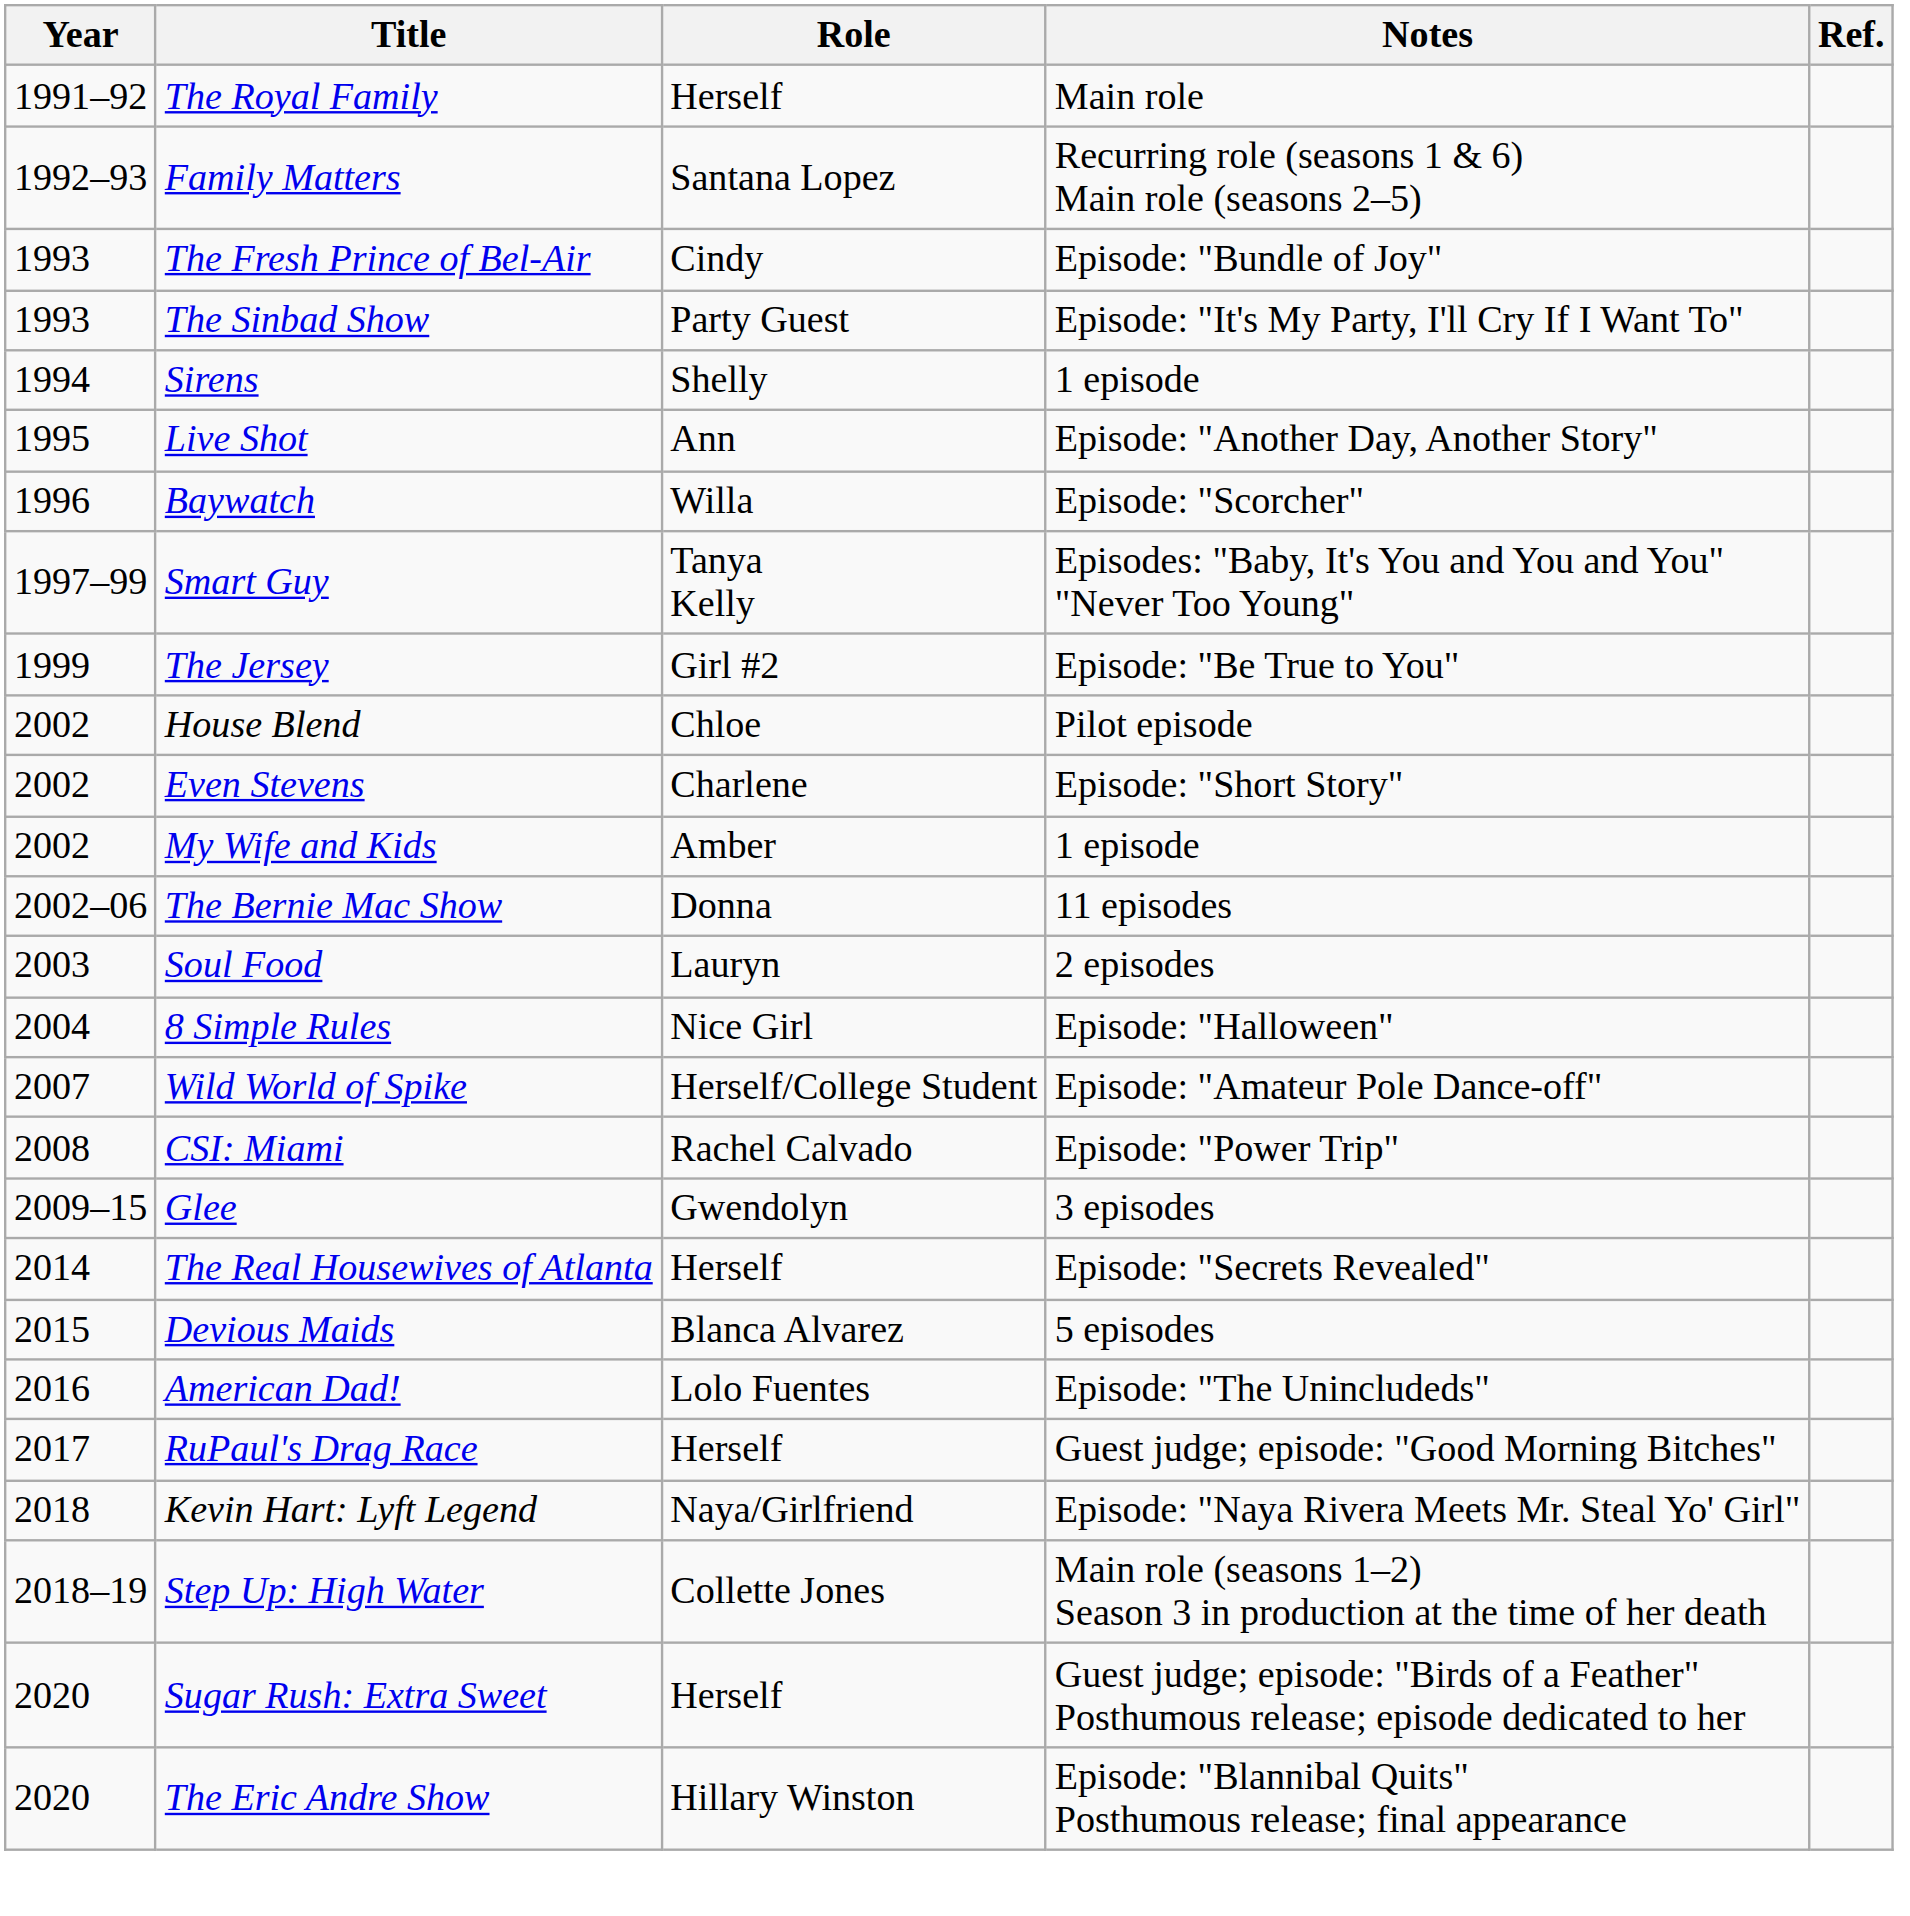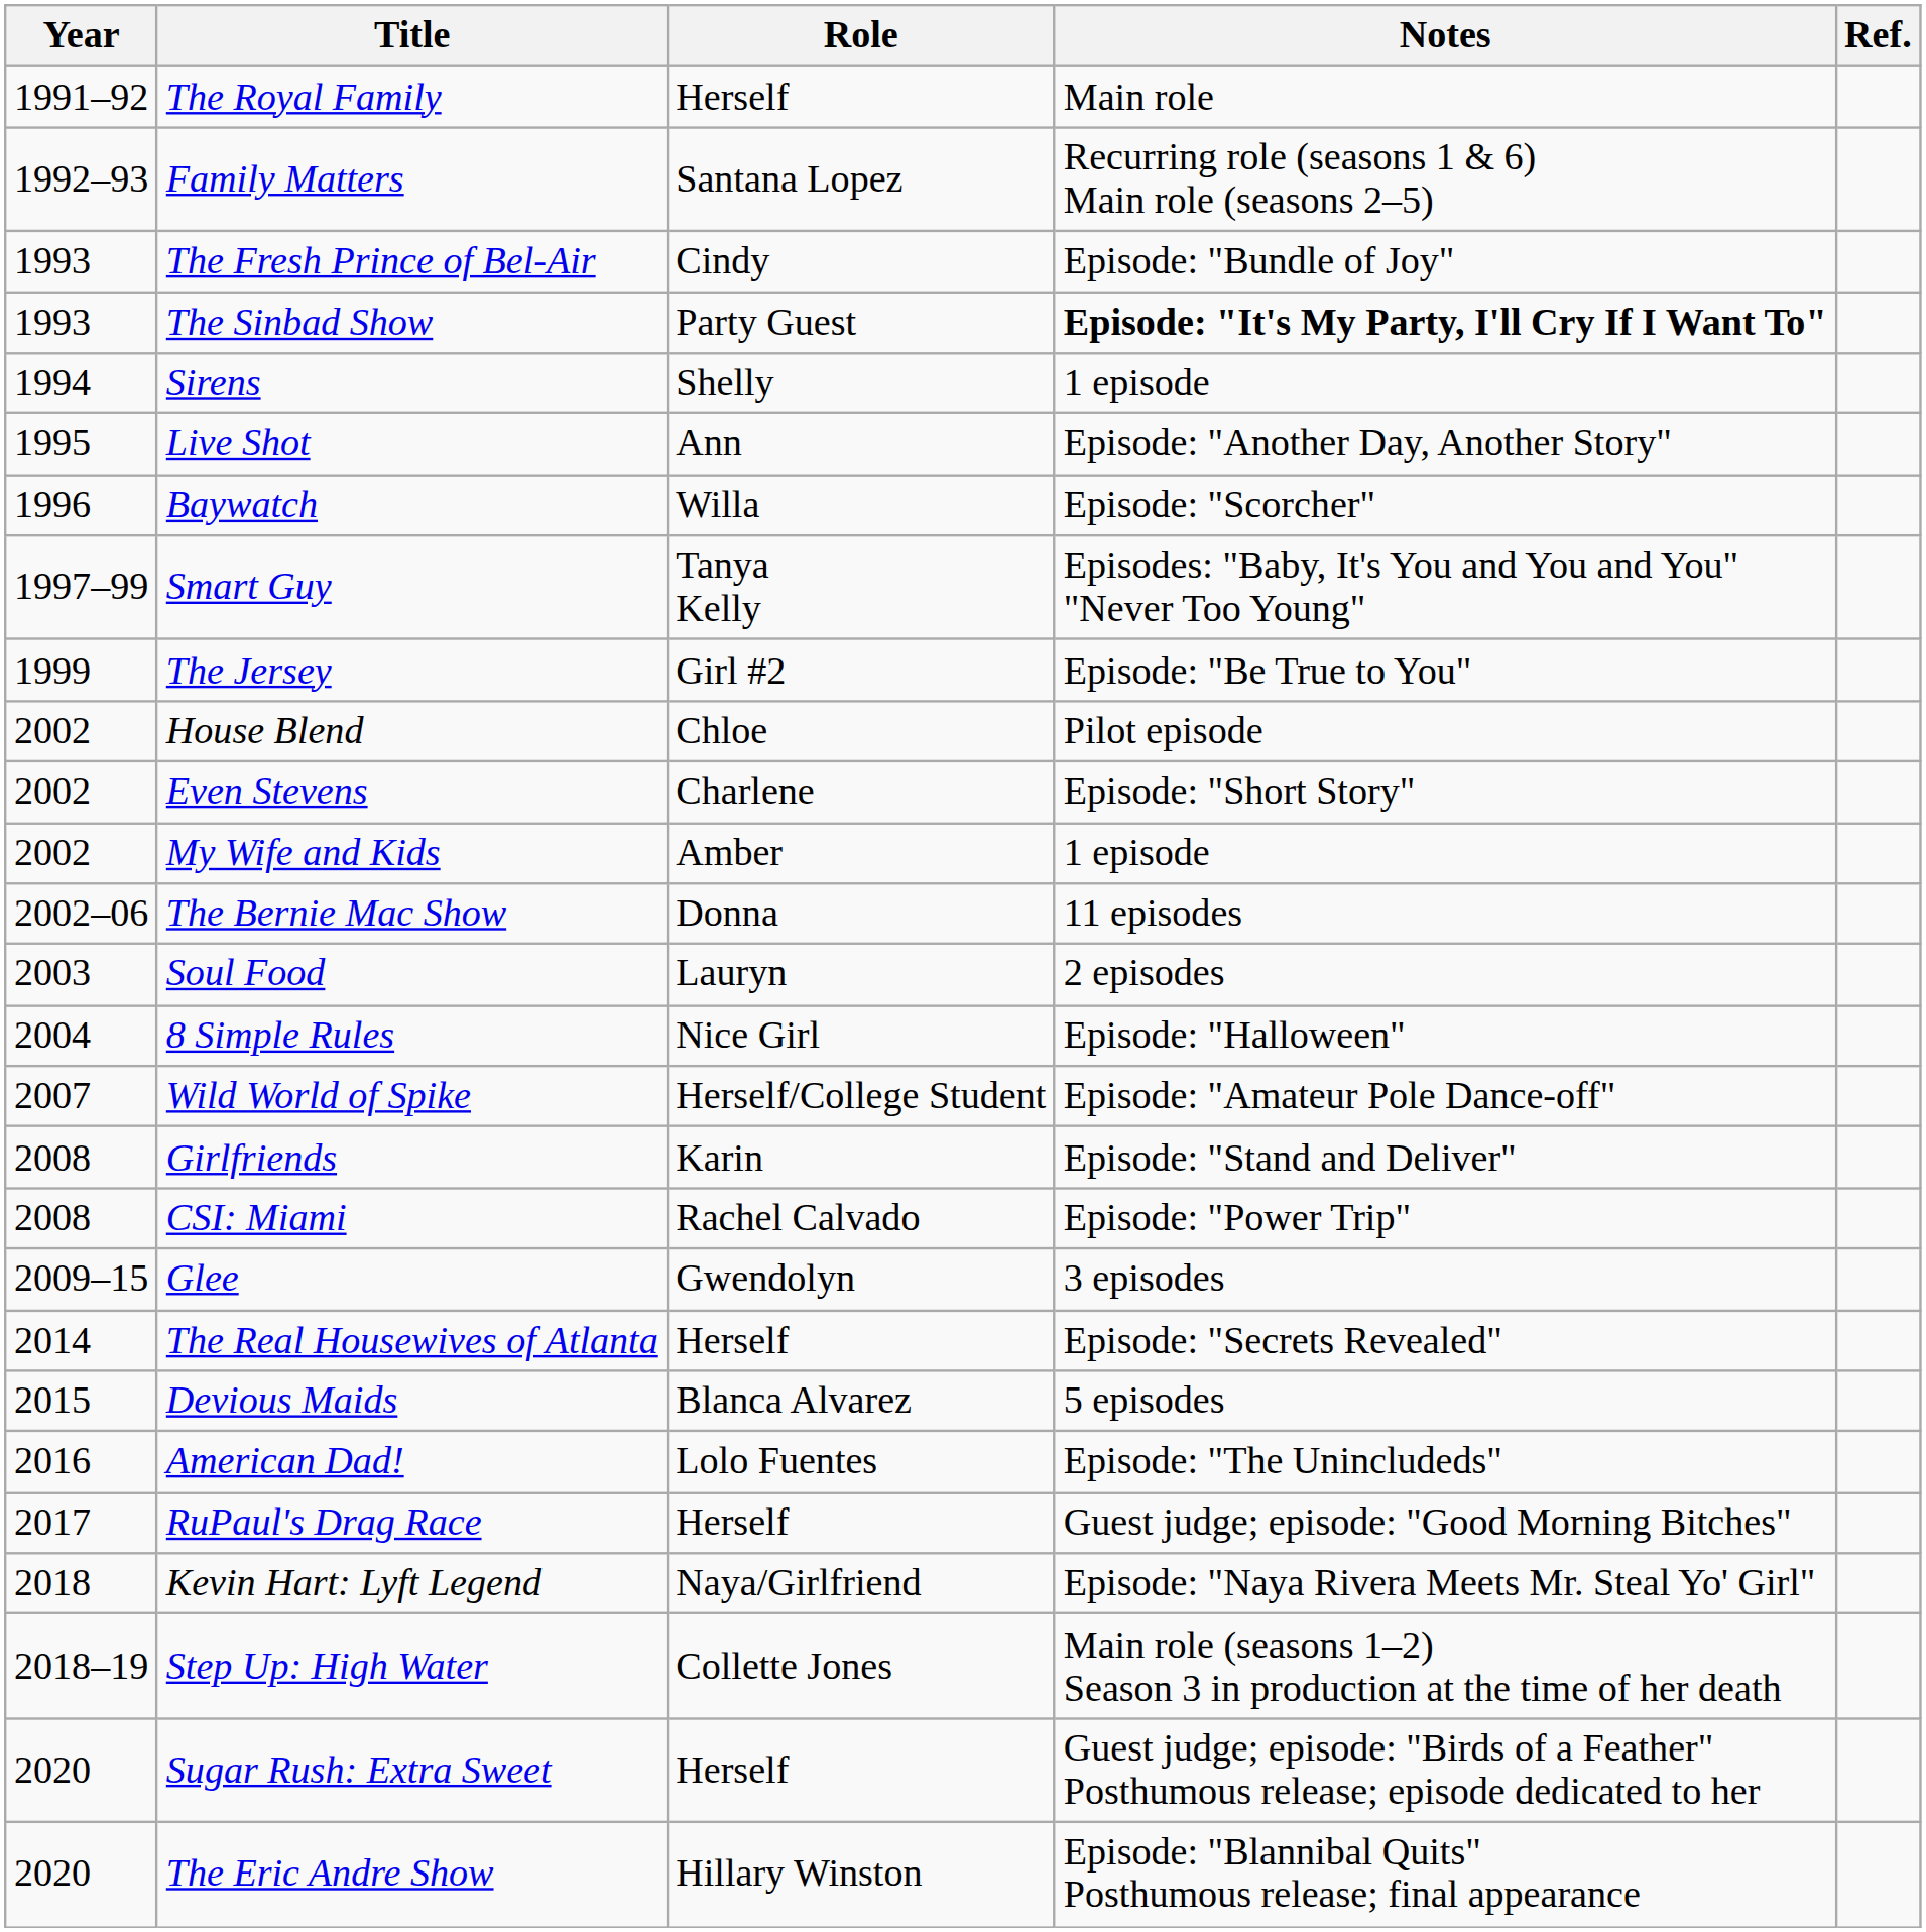 <table class="wikitable">
 <tr>
 <th>Year</th>
 <th>Title</th>
 <th>Role</th>
 <th class="unsortable">Notes</th>
 <th>Ref.</th>
 </tr>
 <tr>
 <td>1991–92</td>
 <td><em><a href='#'>The Royal Family</a></em></td>
 <td>Herself</td>
 <td>Main role</td>
 <td></td>
 </tr>
 <tr>
 <td>1992–93</td>
 <td><em><a href='#'>Family Matters</a></em></td>
 <td>Santana Lopez</td>
 <td>Recurring role (seasons 1 & 6) <br>Main role (seasons 2–5)</td>
 <td></td>
 </tr>
 <tr>
 <td>1993</td>
 <td><em><a href='#'>The Fresh Prince of Bel-Air</a></em></td>
 <td>Cindy</td>
 <td>Episode: "Bundle of Joy"</td>
 <td></td>
 </tr>
 <tr>
 <td>1993</td>
 <td><em><a href='#'>The Sinbad Show</a></em></td>
 <td>Party Guest</td>
-<td>Episode: "It's My Party, I'll Cry If I Want To"</td>
+<td><strong>Episode: "It's My Party, I'll Cry If I Want To"</strong></td>
 <td></td>
 </tr>
 <tr>
 <td>1994</td>
 <td><em><a href='#'>Sirens</a></em></td>
 <td>Shelly</td>
 <td>1 episode</td>
 <td></td>
 </tr>
 <tr>
 <td>1995</td>
 <td><em><a href='#'>Live Shot</a></em></td>
 <td>Ann</td>
 <td>Episode: "Another Day, Another Story"</td>
 <td></td>
 </tr>
 <tr>
 <td>1996</td>
 <td><em><a href='#'>Baywatch</a></em></td>
 <td>Willa</td>
 <td>Episode: "Scorcher"</td>
 <td></td>
 </tr>
 <tr>
 <td>1997–99</td>
 <td><em><a href='#'>Smart Guy</a></em></td>
 <td>Tanya<br>Kelly</td>
 <td>Episodes: "Baby, It's You and You and You"<br>"Never Too Young"</td>
 <td></td>
 </tr>
 <tr>
 <td>1999</td>
 <td><em><a href='#'>The Jersey</a></em></td>
 <td>Girl #2</td>
 <td>Episode: "Be True to You"</td>
 <td></td>
 </tr>
 <tr>
 <td>2002</td>
 <td><em>House Blend</em></td>
 <td>Chloe</td>
 <td>Pilot episode</td>
 <td></td>
 </tr>
 <tr>
 <td>2002</td>
 <td><em><a href='#'>Even Stevens</a></em></td>
 <td>Charlene</td>
 <td>Episode: "Short Story"</td>
 <td></td>
 </tr>
 <tr>
 <td>2002</td>
 <td><em><a href='#'>My Wife and Kids</a></em></td>
 <td>Amber</td>
 <td>1 episode</td>
 <td></td>
 </tr>
 <tr>
 <td>2002–06</td>
 <td><em><a href='#'>The Bernie Mac Show</a></em></td>
 <td>Donna</td>
 <td>11 episodes</td>
 <td></td>
 </tr>
 <tr>
 <td>2003</td>
 <td><em><a href='#'>Soul Food</a></em></td>
 <td>Lauryn</td>
 <td>2 episodes</td>
 <td></td>
 </tr>
 <tr>
 <td>2004</td>
 <td><em><a href='#'>8 Simple Rules</a></em></td>
 <td>Nice Girl</td>
 <td>Episode: "Halloween"</td>
 <td></td>
 </tr>
 <tr>
 <td>2007</td>
 <td><em><a href='#'>Wild World of Spike</a></em></td>
 <td>Herself/College Student</td>
 <td>Episode: "Amateur Pole Dance-off"</td>
 <td></td>
 </tr>
 <tr>
 <td>2008</td>
+<td><em><a href='#'>Girlfriends</a></em></td>
+<td>Karin</td>
+<td>Episode: "Stand and Deliver"</td>
+<td></td>
+</tr>
+<tr>
+<td>2008</td>
 <td><em><a href='#'>CSI: Miami</a></em></td>
 <td>Rachel Calvado</td>
 <td>Episode: "Power Trip"</td>
 <td></td>
 </tr>
 <tr>
 <td>2009–15</td>
 <td><em><a href='#'>Glee</a></em></td>
 <td>Gwendolyn</td>
 <td>3 episodes</td>
 <td></td>
 </tr>
 <tr>
 <td>2014</td>
 <td><em><a href='#'>The Real Housewives of Atlanta</a></em></td>
 <td>Herself</td>
 <td>Episode: "Secrets Revealed"</td>
 <td></td>
 </tr>
 <tr>
 <td>2015</td>
 <td><em><a href='#'>Devious Maids</a></em></td>
 <td>Blanca Alvarez</td>
 <td>5 episodes</td>
 <td></td>
 </tr>
 <tr>
 <td>2016</td>
 <td><em><a href='#'>American Dad!</a></em></td>
 <td>Lolo Fuentes</td>
 <td>Episode: "The Unincludeds"</td>
 <td></td>
 </tr>
 <tr>
 <td>2017</td>
 <td><em><a href='#'>RuPaul's Drag Race</a></em></td>
 <td>Herself</td>
 <td>Guest judge; episode: "Good Morning Bitches"</td>
 <td></td>
 </tr>
 <tr>
 <td>2018</td>
 <td><em>Kevin Hart: Lyft Legend</em></td>
 <td>Naya/Girlfriend</td>
 <td>Episode: "Naya Rivera Meets Mr. Steal Yo' Girl"</td>
 <td></td>
 </tr>
 <tr>
 <td>2018–19</td>
 <td><em><a href='#'>Step Up: High Water</a></em></td>
 <td>Collette Jones</td>
 <td>Main role (seasons 1–2) <br>Season 3 in production at the time of her death</td>
 <td> <br><br></td>
 </tr>
 <tr>
 <td>2020</td>
 <td><em><a href='#'>Sugar Rush: Extra Sweet</a></em></td>
 <td>Herself</td>
 <td>Guest judge; episode: "Birds of a Feather" <br>Posthumous release; episode dedicated to her</td>
 <td></td>
 </tr>
 <tr>
 <td>2020</td>
 <td><em><a href='#'>The Eric Andre Show</a></em></td>
 <td>Hillary Winston</td>
 <td>Episode: "Blannibal Quits"<br>Posthumous release; final appearance</td>
 <td></td>
 </tr>
 </table>
